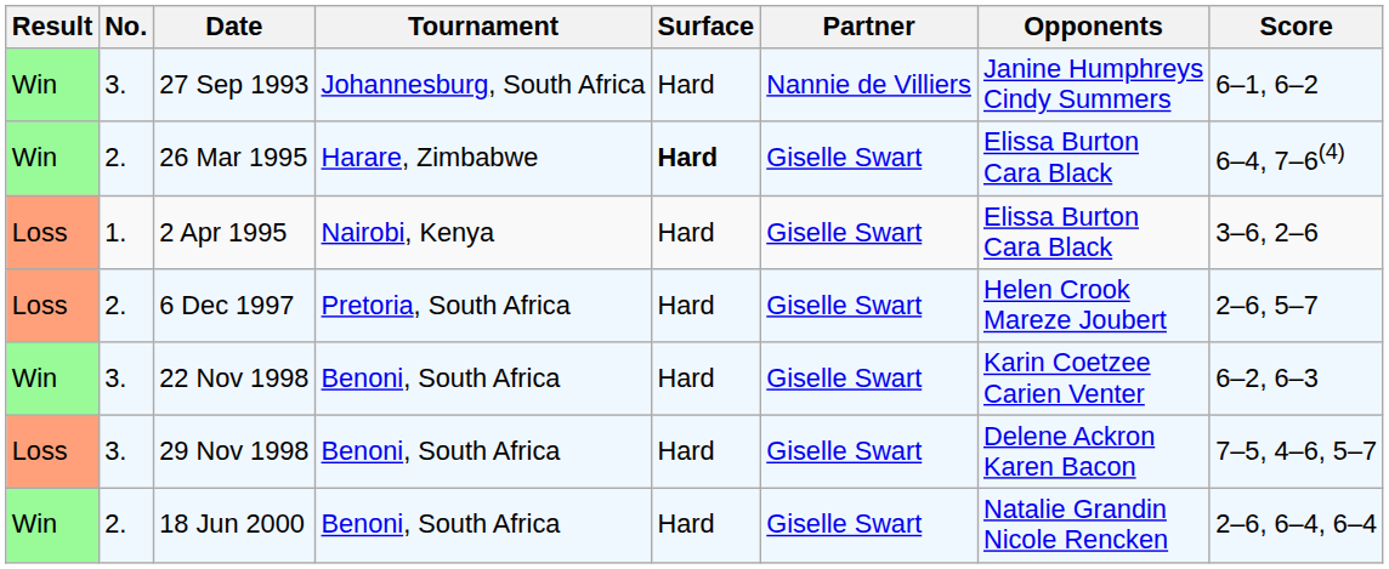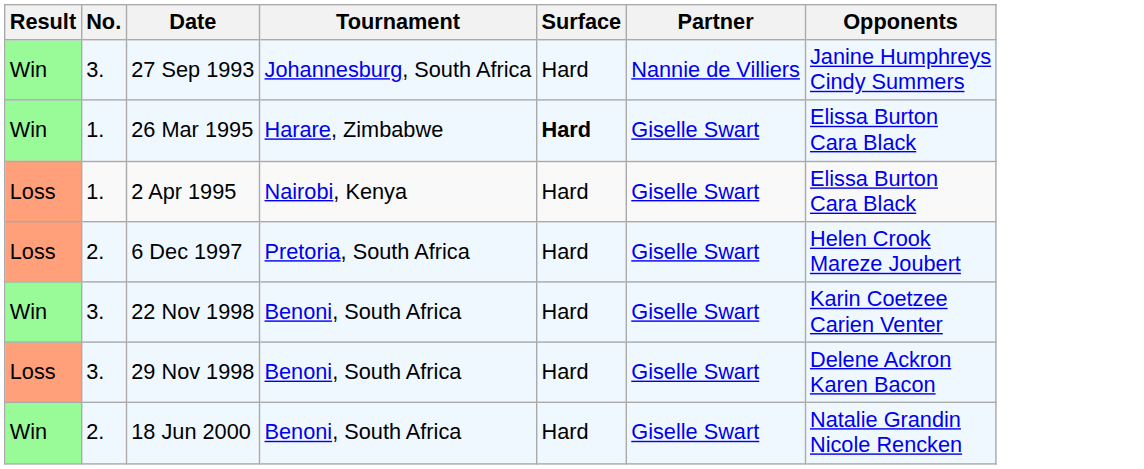 <table class="sortable wikitable" style=font-size:97%>
 <tr>
 <th>Result</th>
 <th>No.</th>
 <th>Date</th>
 <th>Tournament</th>
 <th>Surface</th>
 <th>Partner</th>
 <th>Opponents</th>
-<th class="unsortable">Score</th>
 </tr>
 <tr style="background:#f0f8ff;">
 <td style="background:#98fb98;">Win</td>
 <td>3.</td>
 <td>27 Sep 1993</td>
 <td><a href='#'>Johannesburg</a>, South Africa</td>
 <td>Hard</td>
 <td> <a href='#'>Nannie de Villiers</a></td>
 <td> <a href='#'>Janine Humphreys</a> <br>  <a href='#'>Cindy Summers</a></td>
-<td>6–1, 6–2</td>
 </tr>
 <tr style="background:#f0f8ff;">
 <td style="background:#98fb98;">Win</td>
-<td>2.</td>
+<td>1.</td>
 <td>26 Mar 1995</td>
 <td><a href='#'>Harare</a>, Zimbabwe</td>
 <td><strong>Hard</strong></td>
 <td> <a href='#'>Giselle Swart</a></td>
 <td> <a href='#'>Elissa Burton</a> <br>  <a href='#'>Cara Black</a></td>
-<td>6–4, 7–6<sup>(4)</sup></td>
 </tr>
 <tr>
 <td style="background:#ffa07a;">Loss</td>
 <td>1.</td>
 <td>2 Apr 1995</td>
 <td><a href='#'>Nairobi</a>, Kenya</td>
 <td>Hard</td>
 <td> <a href='#'>Giselle Swart</a></td>
 <td> <a href='#'>Elissa Burton</a> <br>  <a href='#'>Cara Black</a></td>
-<td>3–6, 2–6</td>
 </tr>
 <tr style="background:#f0f8ff;">
 <td style="background:#ffa07a;">Loss</td>
 <td>2.</td>
 <td>6 Dec 1997</td>
 <td><a href='#'>Pretoria</a>, South Africa</td>
 <td>Hard</td>
 <td> <a href='#'>Giselle Swart</a></td>
 <td> <a href='#'>Helen Crook</a> <br>  <a href='#'>Mareze Joubert</a></td>
-<td>2–6, 5–7</td>
 </tr>
 <tr style="background:#f0f8ff;">
 <td style="background:#98fb98;">Win</td>
 <td>3.</td>
 <td>22 Nov 1998</td>
 <td><a href='#'>Benoni</a>, South Africa</td>
 <td>Hard</td>
 <td> <a href='#'>Giselle Swart</a></td>
 <td> <a href='#'>Karin Coetzee</a> <br>  <a href='#'>Carien Venter</a></td>
-<td>6–2, 6–3</td>
 </tr>
 <tr style="background:#f0f8ff;">
 <td style="background:#ffa07a;">Loss</td>
 <td>3.</td>
 <td>29 Nov 1998</td>
 <td><a href='#'>Benoni</a>, South Africa</td>
 <td>Hard</td>
 <td> <a href='#'>Giselle Swart</a></td>
 <td> <a href='#'>Delene Ackron</a> <br>  <a href='#'>Karen Bacon</a></td>
-<td>7–5, 4–6, 5–7</td>
 </tr>
 <tr style="background:#f0f8ff;">
 <td style="background:#98fb98;">Win</td>
 <td>2.</td>
 <td>18 Jun 2000</td>
 <td><a href='#'>Benoni</a>, South Africa</td>
 <td>Hard</td>
 <td> <a href='#'>Giselle Swart</a></td>
 <td> <a href='#'>Natalie Grandin</a> <br>  <a href='#'>Nicole Rencken</a></td>
-<td>2–6, 6–4, 6–4</td>
 </tr>
 </table>
